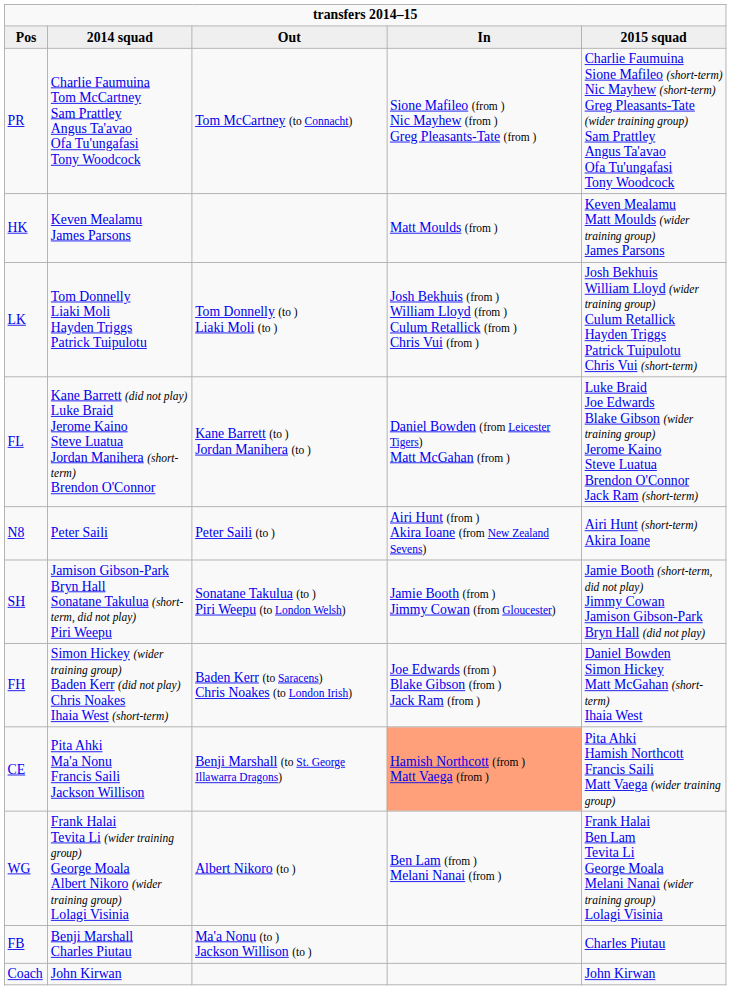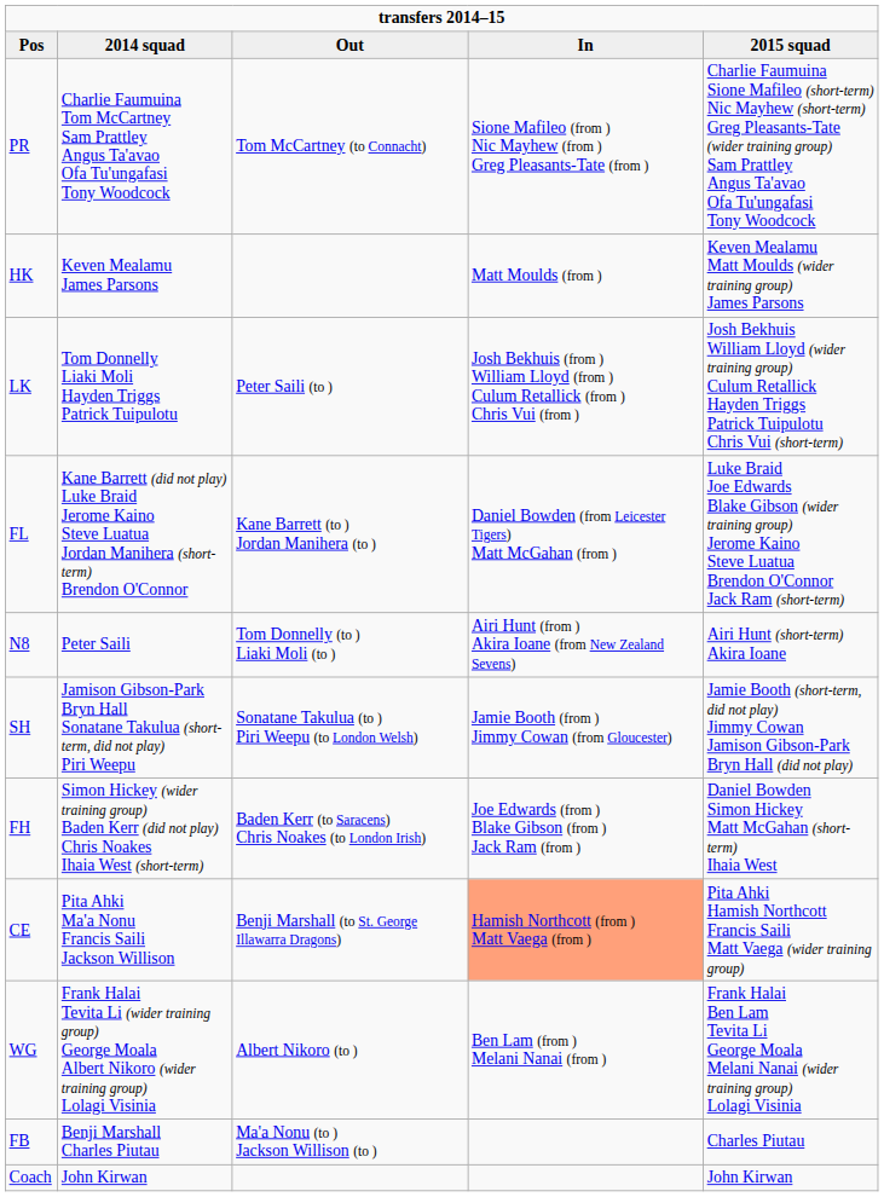 <table class="wikitable" style="text-align: left; width:95%">
 <tr>
 <td colspan="100%" style="text-align:center;"><strong> transfers 2014–15</strong></td>
 </tr>
 <tr>
 <th style="background:#efefef; width:6%;">Pos</th>
 <th style="background:#efefef; width:20%;">2014 squad</th>
 <th style="background:#efefef; width:27%;">Out</th>
 <th style="background:#efefef; width:27%;">In</th>
 <th style="background:#efefef; width:20%;">2015 squad</th>
 </tr>
 <tr>
 <td><a href='#'>PR</a></td>
 <td> <a href='#'>Charlie Faumuina</a><br><a href='#'>Tom McCartney</a><br><a href='#'>Sam Prattley</a><br><a href='#'>Angus Ta'avao</a><br><a href='#'>Ofa Tu'ungafasi</a><br><a href='#'>Tony Woodcock</a></td>
 <td>  <a href='#'>Tom McCartney</a> <small>(to  <a href='#'>Connacht</a>)</small></td>
 <td>  <a href='#'>Sione Mafileo</a> <small>(from )</small><br> <a href='#'>Nic Mayhew</a> <small>(from )</small><br> <a href='#'>Greg Pleasants-Tate</a> <small>(from )</small></td>
 <td> <a href='#'>Charlie Faumuina</a><br><a href='#'>Sione Mafileo</a> <small><em>(short-term)</em></small><br><a href='#'>Nic Mayhew</a> <small><em>(short-term)</em></small><br><a href='#'>Greg Pleasants-Tate</a> <small><em>(wider training group)</em></small><br><a href='#'>Sam Prattley</a><br><a href='#'>Angus Ta'avao</a><br><a href='#'>Ofa Tu'ungafasi</a><br><a href='#'>Tony Woodcock</a></td>
 </tr>
 <tr>
 <td><a href='#'>HK</a></td>
 <td> <a href='#'>Keven Mealamu</a><br><a href='#'>James Parsons</a></td>
 <td></td>
 <td>  <a href='#'>Matt Moulds</a> <small>(from )</small></td>
 <td> <a href='#'>Keven Mealamu</a><br><a href='#'>Matt Moulds</a> <small><em>(wider training group)</em></small><br><a href='#'>James Parsons</a></td>
 </tr>
 <tr>
 <td><a href='#'>LK</a></td>
 <td> <a href='#'>Tom Donnelly</a><br><a href='#'>Liaki Moli</a><br><a href='#'>Hayden Triggs</a><br><a href='#'>Patrick Tuipulotu</a></td>
-<td>  <a href='#'>Tom Donnelly</a> <small>(to )</small><br> <a href='#'>Liaki Moli</a> <small>(to )</small></td>
+<td>  <a href='#'>Peter Saili</a> <small>(to )</small></td>
 <td>  <a href='#'>Josh Bekhuis</a> <small>(from )</small><br> <a href='#'>William Lloyd</a> <small>(from )</small><br> <a href='#'>Culum Retallick</a> <small>(from )</small><br> <a href='#'>Chris Vui</a> <small>(from )</small></td>
 <td> <a href='#'>Josh Bekhuis</a><br><a href='#'>William Lloyd</a> <small><em>(wider training group)</em></small><br><a href='#'>Culum Retallick</a><br><a href='#'>Hayden Triggs</a><br><a href='#'>Patrick Tuipulotu</a><br><a href='#'>Chris Vui</a> <small><em>(short-term)</em></small></td>
 </tr>
 <tr>
 <td><a href='#'>FL</a></td>
 <td> <a href='#'>Kane Barrett</a> <small><em>(did not play)</em></small><br><a href='#'>Luke Braid</a><br><a href='#'>Jerome Kaino</a><br><a href='#'>Steve Luatua</a><br><a href='#'>Jordan Manihera</a> <small><em>(short-term)</em></small><br><a href='#'>Brendon O'Connor</a></td>
 <td>  <a href='#'>Kane Barrett</a> <small>(to )</small><br> <a href='#'>Jordan Manihera</a> <small>(to )</small></td>
 <td>  <a href='#'>Daniel Bowden</a> <small>(from  <a href='#'>Leicester Tigers</a>)</small><br> <a href='#'>Matt McGahan</a> <small>(from )</small></td>
 <td> <a href='#'>Luke Braid</a><br><a href='#'>Joe Edwards</a><br><a href='#'>Blake Gibson</a> <small><em>(wider training group)</em></small><br><a href='#'>Jerome Kaino</a><br><a href='#'>Steve Luatua</a><br><a href='#'>Brendon O'Connor</a><br><a href='#'>Jack Ram</a> <small><em>(short-term)</em></small></td>
 </tr>
 <tr>
 <td><a href='#'>N8</a></td>
 <td> <a href='#'>Peter Saili</a></td>
-<td>  <a href='#'>Peter Saili</a> <small>(to )</small></td>
+<td>  <a href='#'>Tom Donnelly</a> <small>(to )</small><br> <a href='#'>Liaki Moli</a> <small>(to )</small></td>
 <td>  <a href='#'>Airi Hunt</a> <small>(from )</small><br> <a href='#'>Akira Ioane</a> <small>(from <a href='#'>New Zealand Sevens</a>)</small></td>
 <td> <a href='#'>Airi Hunt</a> <small><em>(short-term)</em></small><br><a href='#'>Akira Ioane</a></td>
 </tr>
 <tr>
 <td><a href='#'>SH</a></td>
 <td> <a href='#'>Jamison Gibson-Park</a><br><a href='#'>Bryn Hall</a><br><a href='#'>Sonatane Takulua</a> <small><em>(short-term, did not play)</em></small><br><a href='#'>Piri Weepu</a></td>
 <td>  <a href='#'>Sonatane Takulua</a> <small>(to )</small><br> <a href='#'>Piri Weepu</a> <small>(to  <a href='#'>London Welsh</a>)</small></td>
 <td>  <a href='#'>Jamie Booth</a> <small>(from )</small><br> <a href='#'>Jimmy Cowan</a> <small>(from  <a href='#'>Gloucester</a>)</small></td>
 <td> <a href='#'>Jamie Booth</a> <small><em>(short-term, did not play)</em></small><br><a href='#'>Jimmy Cowan</a><br><a href='#'>Jamison Gibson-Park</a><br><a href='#'>Bryn Hall</a> <small><em>(did not play)</em></small></td>
 </tr>
 <tr>
 <td><a href='#'>FH</a></td>
 <td> <a href='#'>Simon Hickey</a> <small><em>(wider training group)</em></small><br><a href='#'>Baden Kerr</a> <small><em>(did not play)</em></small><br><a href='#'>Chris Noakes</a><br><a href='#'>Ihaia West</a> <small><em>(short-term)</em></small></td>
 <td>  <a href='#'>Baden Kerr</a> <small>(to  <a href='#'>Saracens</a>)</small><br> <a href='#'>Chris Noakes</a> <small>(to  <a href='#'>London Irish</a>)</small></td>
 <td>  <a href='#'>Joe Edwards</a> <small>(from )</small><br> <a href='#'>Blake Gibson</a> <small>(from )</small><br> <a href='#'>Jack Ram</a> <small>(from )</small></td>
 <td> <a href='#'>Daniel Bowden</a><br><a href='#'>Simon Hickey</a><br><a href='#'>Matt McGahan</a> <small><em>(short-term)</em></small><br><a href='#'>Ihaia West</a></td>
 </tr>
 <tr>
 <td><a href='#'>CE</a></td>
 <td> <a href='#'>Pita Ahki</a><br><a href='#'>Ma'a Nonu</a><br><a href='#'>Francis Saili</a><br><a href='#'>Jackson Willison</a></td>
 <td>  <a href='#'>Benji Marshall</a> <small>(to  <a href='#'>St. George Illawarra Dragons</a>)</small></td>
 <td style="background: lightsalmon;">  <a href='#'>Hamish Northcott</a> <small>(from )</small><br> <a href='#'>Matt Vaega</a> <small>(from )</small></td>
 <td> <a href='#'>Pita Ahki</a><br><a href='#'>Hamish Northcott</a><br><a href='#'>Francis Saili</a><br><a href='#'>Matt Vaega</a> <small><em>(wider training group)</em></small></td>
 </tr>
 <tr>
 <td><a href='#'>WG</a></td>
 <td> <a href='#'>Frank Halai</a><br><a href='#'>Tevita Li</a> <small><em>(wider training group)</em></small><br><a href='#'>George Moala</a><br><a href='#'>Albert Nikoro</a> <small><em>(wider training group)</em></small><br><a href='#'>Lolagi Visinia</a></td>
 <td>  <a href='#'>Albert Nikoro</a> <small>(to )</small></td>
 <td>  <a href='#'>Ben Lam</a> <small>(from )</small><br> <a href='#'>Melani Nanai</a> <small>(from )</small></td>
 <td> <a href='#'>Frank Halai</a><br><a href='#'>Ben Lam</a><br><a href='#'>Tevita Li</a><br><a href='#'>George Moala</a><br><a href='#'>Melani Nanai</a> <small><em>(wider training group)</em></small><br><a href='#'>Lolagi Visinia</a></td>
 </tr>
 <tr>
 <td><a href='#'>FB</a></td>
 <td> <a href='#'>Benji Marshall</a><br><a href='#'>Charles Piutau</a></td>
 <td>  <a href='#'>Ma'a Nonu</a> <small>(to )</small><br> <a href='#'>Jackson Willison</a> <small>(to )</small></td>
 <td></td>
 <td> <a href='#'>Charles Piutau</a></td>
 </tr>
 <tr>
 <td><a href='#'>Coach</a></td>
 <td> <a href='#'>John Kirwan</a></td>
 <td></td>
 <td></td>
 <td> <a href='#'>John Kirwan</a></td>
 </tr>
 </table>
